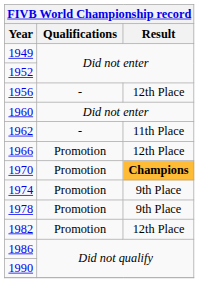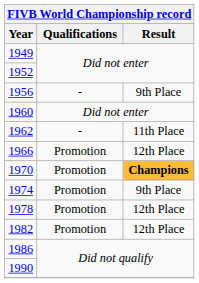 <table class="wikitable" style="text-align: center;">
 <tr>
 <th colspan=9><a href='#'>FIVB World Championship record</a></th>
 </tr>
 <tr>
 <th>Year</th>
 <th>Qualifications</th>
 <th>Result</th>
 </tr>
 <tr>
 <td> <a href='#'>1949</a></td>
 <td colspan="2" rowspan=2><em>Did not enter</em></td>
 </tr>
 <tr>
 <td> <a href='#'>1952</a></td>
 </tr>
 <tr>
 <td> <a href='#'>1956</a></td>
 <td>-</td>
-<td>12th Place</td>
+<td>9th Place</td>
 </tr>
 <tr>
 <td> <a href='#'>1960</a></td>
 <td colspan="2"><em>Did not enter</em></td>
 </tr>
 <tr>
 <td> <a href='#'>1962</a></td>
 <td>-</td>
 <td>11th Place</td>
 </tr>
 <tr>
 <td> <a href='#'>1966</a></td>
 <td>Promotion</td>
 <td>12th Place</td>
 </tr>
 <tr>
 <td> <a href='#'>1970</a></td>
 <td>Promotion</td>
 <td bgcolor=FEBB36><strong>Champions</strong></td>
 </tr>
 <tr>
 <td> <a href='#'>1974</a></td>
 <td>Promotion</td>
 <td>9th Place</td>
 </tr>
 <tr>
 <td> <a href='#'>1978</a></td>
 <td>Promotion</td>
-<td>9th Place</td>
+<td>12th Place</td>
 </tr>
 <tr>
 <td> <a href='#'>1982</a></td>
 <td>Promotion</td>
 <td>12th Place</td>
 </tr>
 <tr>
 <td> <a href='#'>1986</a></td>
 <td colspan="2" rowspan=2><em>Did not qualify</em></td>
 </tr>
 <tr>
 <td> <a href='#'>1990</a></td>
 </tr>
 <tr>
 </tr>
 </table>
